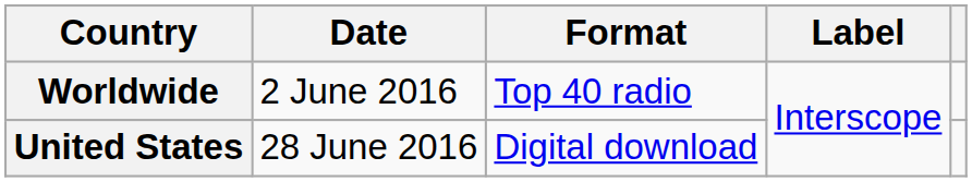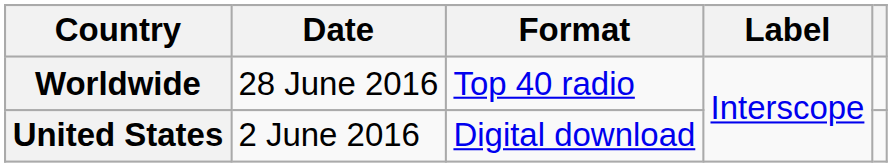 <table class="wikitable plainrowheaders">
 <tr>
 <th scope="col">Country</th>
 <th scope="col">Date</th>
 <th scope="col">Format</th>
 <th scope="col">Label</th>
 <th scope="col"></th>
 </tr>
 <tr>
 <th scope="row">Worldwide</th>
-<td>2 June 2016</td>
+<td>28 June 2016</td>
 <td><a href='#'>Top 40 radio</a></td>
 <td rowspan="2"><a href='#'>Interscope</a></td>
 <td></td>
 </tr>
 <tr>
 <th scope="row">United States</th>
-<td>28 June 2016</td>
+<td>2 June 2016</td>
 <td><a href='#'>Digital download</a></td>
 <td></td>
 </tr>
 </table>
